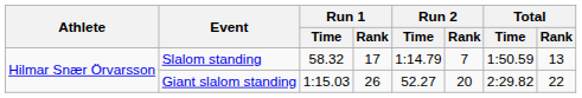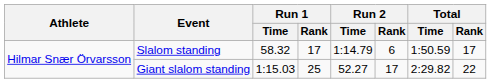 <table class="wikitable" style="font-size:90%">
 <tr>
 <th rowspan=2>Athlete</th>
 <th rowspan=2>Event</th>
 <th colspan=2>Run 1</th>
 <th colspan=2>Run 2</th>
 <th colspan=2>Total</th>
 </tr>
 <tr style="font-size:95%">
 <th>Time</th>
 <th>Rank</th>
 <th>Time</th>
 <th>Rank</th>
 <th>Time</th>
 <th>Rank</th>
 </tr>
 <tr align=center>
 <td align=left rowspan=2><a href='#'>Hilmar Snær Örvarsson</a></td>
 <td align=left><a href='#'>Slalom standing</a></td>
 <td>58.32</td>
 <td>17</td>
 <td>1:14.79</td>
-<td>7</td>
+<td>6</td>
 <td>1:50.59</td>
-<td>13</td>
+<td>17</td>
 </tr>
 <tr align=center>
 <td align=left><a href='#'>Giant slalom standing</a></td>
 <td>1:15.03</td>
-<td>26</td>
+<td>25</td>
 <td>52.27</td>
-<td>20</td>
+<td>17</td>
 <td>2:29.82</td>
 <td>22</td>
 </tr>
 </table>
